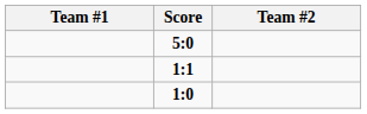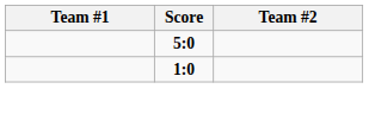 <table class="wikitable" style="text-align:center;">
 <tr>
 <th width=140>Team #1</th>
 <th width=50>Score</th>
 <th width=140>Team #2</th>
 </tr>
 <tr>
 <td style="text-align:right;"></td>
 <td><strong>5:0</strong></td>
 <td style="text-align:left;"></td>
 </tr>
 <tr>
 <td style="text-align:right;"></td>
-<td><strong>1:1</strong></td>
-<td style="text-align:left;"></td>
-</tr>
-<tr>
-<td style="text-align:right;"></td>
 <td><strong>1:0</strong></td>
 <td style="text-align:left;"></td>
 </tr>
 </table>
